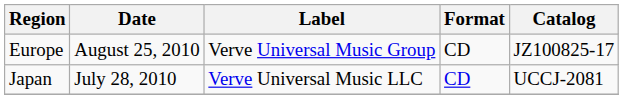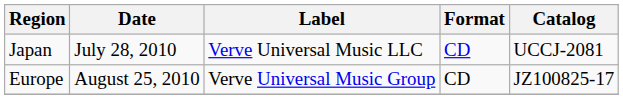 <table class="wikitable sortable" font-size:small;">
 <tr>
 <th>Region</th>
 <th>Date</th>
 <th>Label</th>
 <th>Format</th>
 <th>Catalog</th>
 </tr>
 <tr>
+<td>Japan</td>
+<td>July 28, 2010</td>
+<td><a href='#'>Verve</a> Universal Music LLC</td>
+<td><a href='#'>CD</a></td>
+<td>UCCJ-2081</td>
+</tr>
+<tr>
 <td>Europe</td>
 <td>August 25, 2010</td>
 <td>Verve <a href='#'>Universal Music Group</a></td>
 <td>CD</td>
 <td>JZ100825-17</td>
 </tr>
 <tr>
-<td>Japan</td>
-<td>July 28, 2010</td>
-<td><a href='#'>Verve</a> Universal Music LLC</td>
-<td><a href='#'>CD</a></td>
-<td>UCCJ-2081</td>
-</tr>
-<tr>
 </tr>
 </table>
